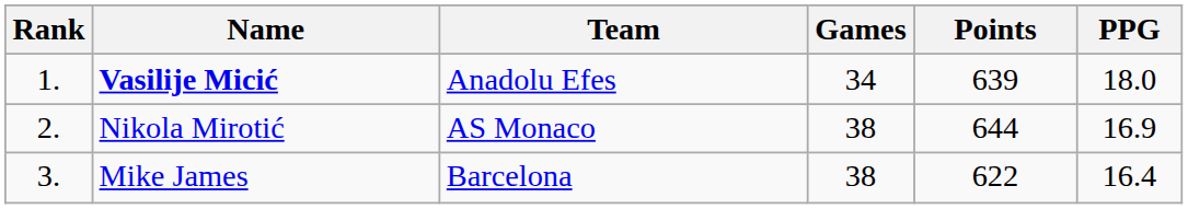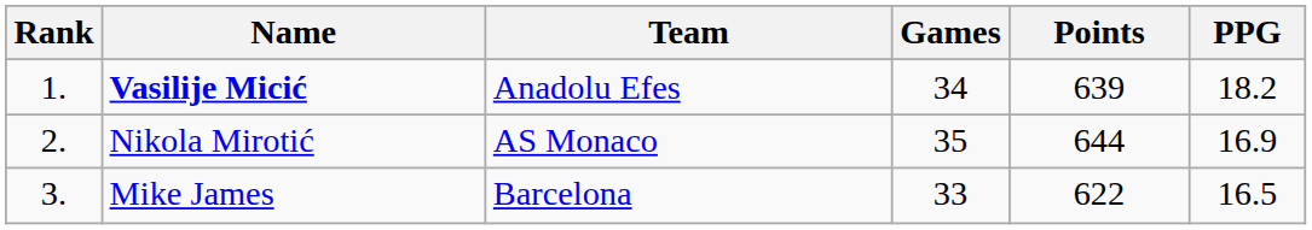 <table | class="wikitable" style="text-align: center;">
 <tr>
 <th>Rank</th>
 <th width=200>Name</th>
 <th width=210>Team</th>
 <th>Games</th>
 <th width=85>Points</th>
 <th width=50>PPG</th>
 </tr>
 <tr>
 <td>1.</td>
 <td align="left"> <strong><a href='#'>Vasilije Micić</a></strong></td>
 <td align="left"> <a href='#'>Anadolu Efes</a></td>
 <td>34</td>
 <td>639</td>
-<td>18.0</td>
+<td>18.2</td>
 </tr>
 <tr>
 <td>2.</td>
 <td align="left"> <a href='#'>Nikola Mirotić</a></td>
 <td align="left"> <a href='#'>AS Monaco</a></td>
-<td>38</td>
+<td>35</td>
 <td>644</td>
 <td>16.9</td>
 </tr>
 <tr>
 <td>3.</td>
 <td align="left"> <a href='#'>Mike James</a></td>
 <td align="left"> <a href='#'>Barcelona</a></td>
-<td>38</td>
+<td>33</td>
 <td>622</td>
-<td>16.4</td>
+<td>16.5</td>
 </tr>
 </table>
